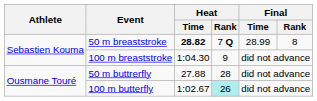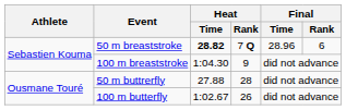 <table class="wikitable" style="text-align:center; font-size:90%">
 <tr>
 <th rowspan="2">Athlete</th>
 <th rowspan="2">Event</th>
 <th colspan="2">Heat</th>
 <th colspan="2">Final</th>
 </tr>
 <tr style="font-size:95%">
 <th>Time</th>
 <th>Rank</th>
 <th>Time</th>
 <th>Rank</th>
 </tr>
 <tr>
 <td align=left rowspan=2><a href='#'>Sebastien Kouma</a></td>
 <td align=left><a href='#'>50 m breaststroke</a></td>
 <td><strong>28.82</strong></td>
 <td>7 <strong>Q</strong></td>
-<td>28.99</td>
-<td>8</td>
+<td>28.96</td>
+<td>6</td>
 </tr>
 <tr>
 <td align=left><a href='#'>100 m breaststroke</a></td>
 <td>1:04.30</td>
 <td>9</td>
 <td colspan=2>did not advance</td>
 </tr>
 <tr>
 <td align=left rowspan=2><a href='#'>Ousmane Touré</a></td>
 <td align=left><a href='#'>50 m buttrerfly</a></td>
 <td>27.88</td>
 <td>28</td>
 <td colspan=2>did not advance</td>
 </tr>
 <tr>
 <td align=left><a href='#'>100 m butterfly</a></td>
 <td>1:02.67</td>
-<td style="background: paleturquoise;">26</td>
+<td>26</td>
 <td colspan=2>did not advance</td>
 </tr>
 </table>
